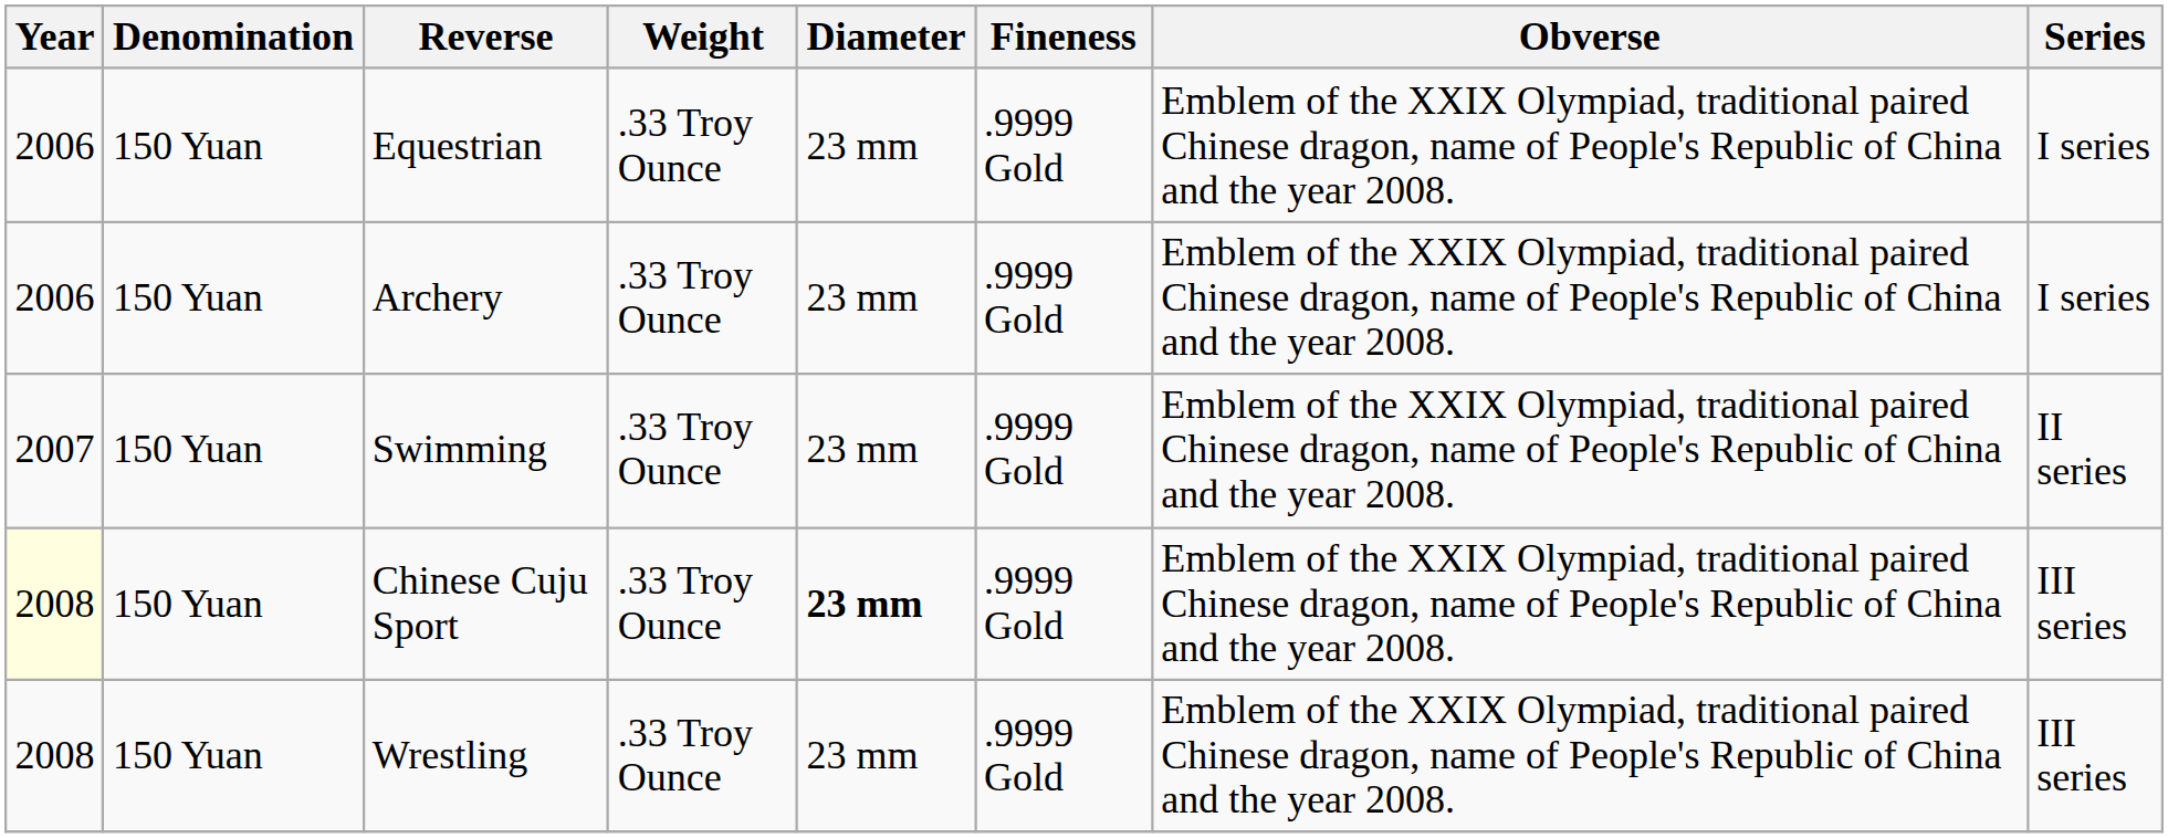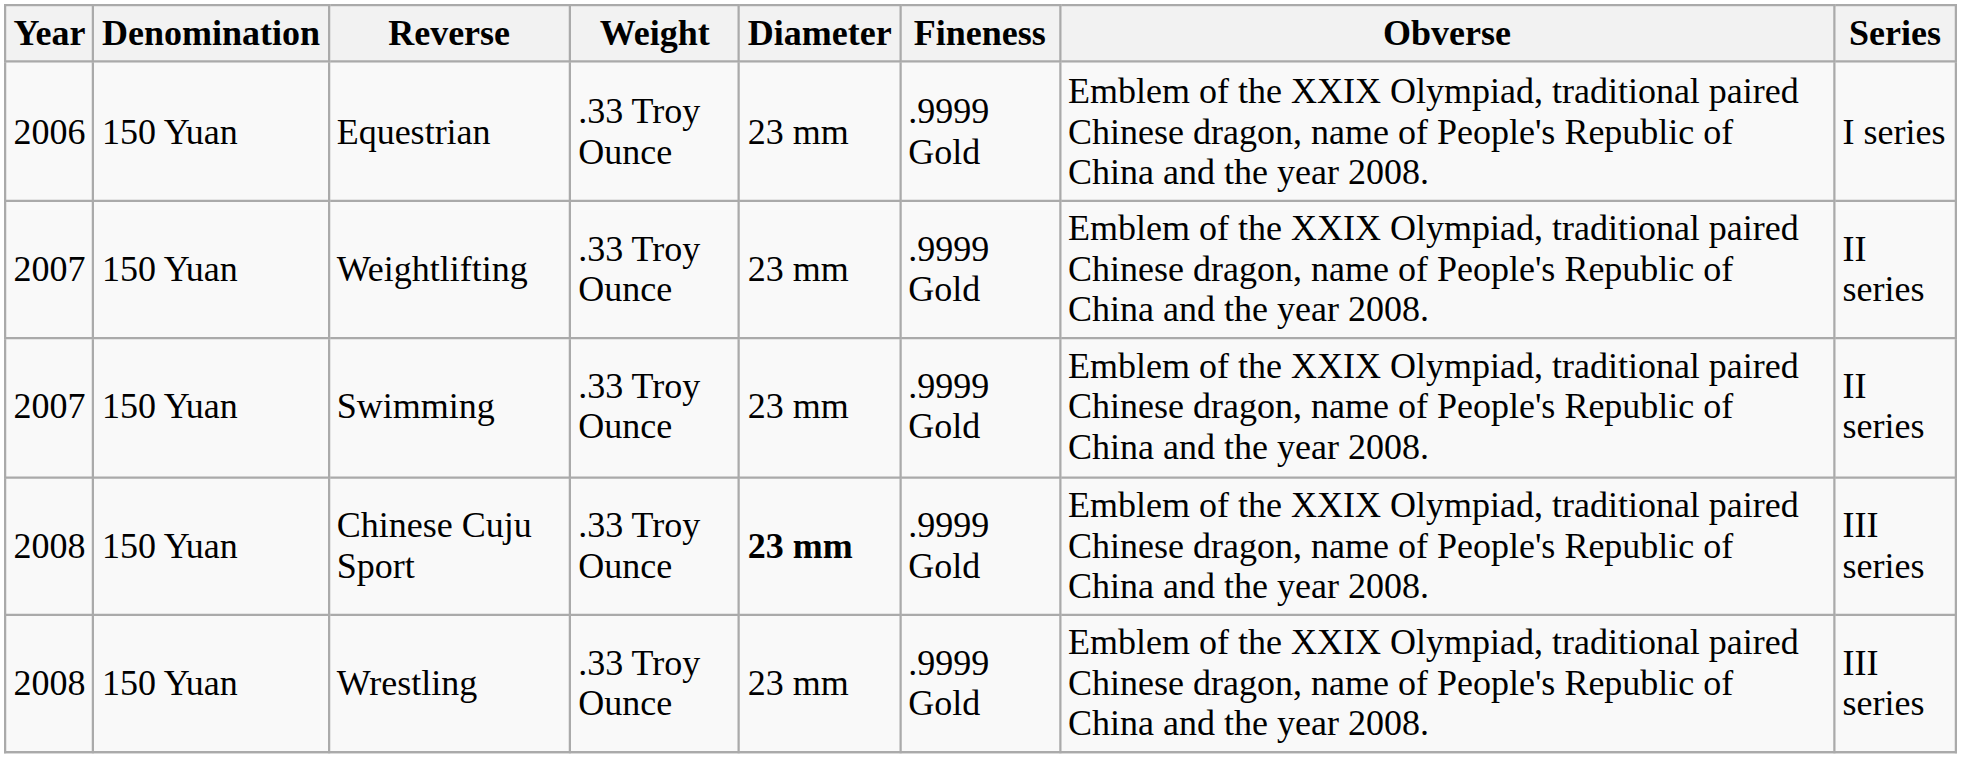 <table class="wikitable">
 <tr>
 <th>Year</th>
 <th>Denomination</th>
 <th>Reverse</th>
 <th>Weight</th>
 <th>Diameter</th>
 <th>Fineness</th>
 <th>Obverse</th>
 <th>Series</th>
 </tr>
 <tr>
 <td>2006</td>
 <td>150 Yuan</td>
 <td>Equestrian</td>
 <td>.33 Troy Ounce</td>
 <td>23 mm</td>
 <td>.9999 Gold</td>
 <td>Emblem of the XXIX Olympiad, traditional paired Chinese dragon, name of People's Republic of China and the year 2008.</td>
 <td>I series</td>
 </tr>
 <tr>
-<td>2006</td>
+<td>2007</td>
 <td>150 Yuan</td>
-<td>Archery</td>
+<td>Weightlifting</td>
 <td>.33 Troy Ounce</td>
 <td>23 mm</td>
 <td>.9999 Gold</td>
 <td>Emblem of the XXIX Olympiad, traditional paired Chinese dragon, name of People's Republic of China and the year 2008.</td>
-<td>I series</td>
+<td>II series</td>
 </tr>
 <tr>
 <td>2007</td>
 <td>150 Yuan</td>
 <td>Swimming</td>
 <td>.33 Troy Ounce</td>
 <td>23 mm</td>
 <td>.9999 Gold</td>
 <td>Emblem of the XXIX Olympiad, traditional paired Chinese dragon, name of People's Republic of China and the year 2008.</td>
 <td>II series</td>
 </tr>
 <tr>
-<td style="background: lightyellow;">2008</td>
+<td>2008</td>
 <td>150 Yuan</td>
 <td>Chinese Cuju Sport </td>
 <td>.33 Troy Ounce</td>
 <td><strong>23 mm</strong></td>
 <td>.9999 Gold</td>
 <td>Emblem of the XXIX Olympiad, traditional paired Chinese dragon, name of People's Republic of China and the year 2008.</td>
 <td>III series</td>
 </tr>
 <tr>
 <td>2008</td>
 <td>150 Yuan</td>
 <td>Wrestling </td>
 <td>.33 Troy Ounce</td>
 <td>23 mm</td>
 <td>.9999 Gold</td>
 <td>Emblem of the XXIX Olympiad, traditional paired Chinese dragon, name of People's Republic of China and the year 2008.</td>
 <td>III series</td>
 </tr>
 <tr>
 </tr>
 </table>
